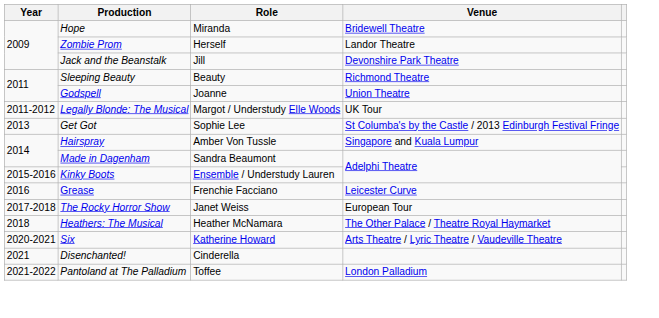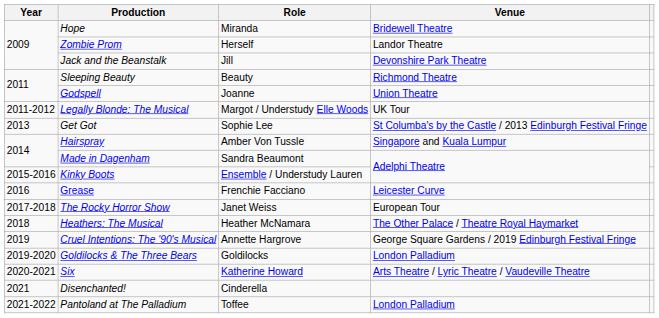 <table class="wikitable plainrowheaders sortable">
 <tr>
 <th scope="col">Year</th>
 <th scope="col">Production</th>
 <th scope="col">Role</th>
 <th scope="col">Venue</th>
 <th style="text-align: center;" class="unsortable"></th>
 </tr>
 <tr>
 <td rowspan="3">2009</td>
 <td><em>Hope</em></td>
 <td>Miranda</td>
 <td><a href='#'>Bridewell Theatre</a></td>
 <td></td>
 </tr>
 <tr>
 <td><em><a href='#'>Zombie Prom</a></em></td>
 <td>Herself</td>
 <td>Landor Theatre</td>
 <td></td>
 </tr>
 <tr>
 <td><em>Jack and the Beanstalk</em></td>
 <td>Jill</td>
 <td><a href='#'>Devonshire Park Theatre</a></td>
 <td></td>
 </tr>
 <tr>
 <td rowspan="2">2011</td>
 <td><em>Sleeping Beauty</em></td>
 <td>Beauty</td>
 <td><a href='#'>Richmond Theatre</a></td>
 <td></td>
 </tr>
 <tr>
 <td><em><a href='#'>Godspell</a></em></td>
 <td>Joanne</td>
 <td><a href='#'>Union Theatre</a></td>
 <td></td>
 </tr>
 <tr>
 <td>2011-2012</td>
 <td><em><a href='#'>Legally Blonde: The Musical</a></em></td>
 <td>Margot / Understudy <a href='#'>Elle Woods</a></td>
 <td>UK Tour</td>
 <td></td>
 </tr>
 <tr>
 <td>2013</td>
 <td><em>Get Got</em></td>
 <td>Sophie Lee</td>
 <td><a href='#'>St Columba's by the Castle</a> / 2013 <a href='#'>Edinburgh Festival Fringe</a></td>
 <td></td>
 </tr>
 <tr>
 <td rowspan="2">2014</td>
 <td><em><a href='#'>Hairspray</a></em></td>
 <td>Amber Von Tussle</td>
 <td><a href='#'>Singapore</a> and <a href='#'>Kuala Lumpur</a></td>
 <td></td>
 </tr>
 <tr>
 <td><em><a href='#'>Made in Dagenham</a></em></td>
 <td>Sandra Beaumont</td>
 <td rowspan="2"><a href='#'>Adelphi Theatre</a></td>
 <td></td>
 </tr>
 <tr>
 <td>2015-2016</td>
 <td><em><a href='#'>Kinky Boots</a></em></td>
 <td><a href='#'>Ensemble</a> / Understudy Lauren</td>
 <td></td>
 </tr>
 <tr>
 <td>2016</td>
 <td><a href='#'>Grease</a></td>
 <td>Frenchie Facciano</td>
 <td><a href='#'>Leicester Curve</a></td>
 <td></td>
 </tr>
 <tr>
 <td>2017-2018</td>
 <td><em><a href='#'>The Rocky Horror Show</a></em></td>
 <td>Janet Weiss</td>
 <td>European Tour</td>
 <td></td>
 </tr>
 <tr>
 <td>2018</td>
 <td><em><a href='#'>Heathers: The Musical</a></em></td>
 <td>Heather McNamara</td>
 <td><a href='#'>The Other Palace</a> / <a href='#'>Theatre Royal Haymarket</a></td>
 <td></td>
 </tr>
 <tr>
+<td>2019</td>
+<td><em><a href='#'>Cruel Intentions: The '90's Musical</a></em></td>
+<td>Annette Hargrove</td>
+<td>George Square Gardens / 2019 <a href='#'>Edinburgh Festival Fringe</a></td>
+<td></td>
+</tr>
+<tr>
+<td>2019-2020</td>
+<td><em><a href='#'>Goldilocks & The Three Bears</a></em></td>
+<td>Goldilocks</td>
+<td><a href='#'>London Palladium</a></td>
+<td></td>
+</tr>
+<tr>
 <td>2020-2021</td>
 <td><em><a href='#'>Six</a></em></td>
 <td><a href='#'>Katherine Howard</a></td>
 <td><a href='#'>Arts Theatre</a> / <a href='#'>Lyric Theatre</a> / <a href='#'>Vaudeville Theatre</a></td>
 <td></td>
 </tr>
 <tr>
 <td>2021</td>
 <td><em>Disenchanted!</em></td>
 <td>Cinderella</td>
 <td></td>
 <td></td>
 </tr>
 <tr>
 <td>2021-2022</td>
 <td><em>Pantoland at The Palladium</em></td>
 <td>Toffee</td>
 <td><a href='#'>London Palladium</a></td>
 <td></td>
 </tr>
 </table>
